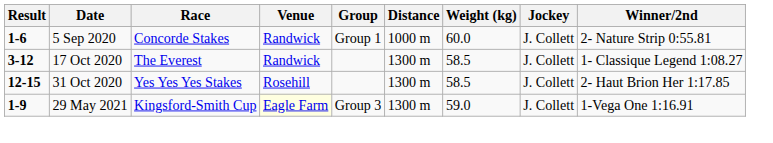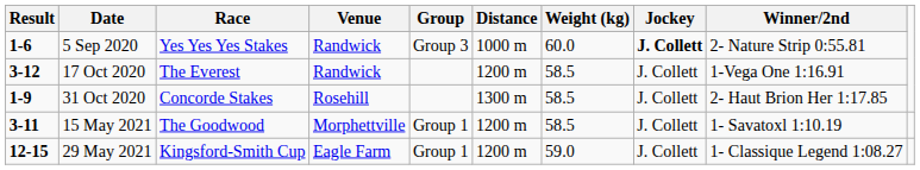 <table class="wikitable">
 <tr style="background:silver; color:black">
 <th>Result</th>
 <th>Date</th>
 <th>Race</th>
 <th>Venue</th>
 <th>Group</th>
 <th>Distance</th>
 <th>Weight (kg)</th>
 <th>Jockey</th>
 <th>Winner/2nd</th>
 </tr>
 <tr>
 <td><strong>1-6</strong></td>
 <td>5 Sep 2020</td>
-<td><a href='#'>Concorde Stakes</a></td>
+<td><a href='#'>Yes Yes Yes Stakes</a></td>
 <td><a href='#'>Randwick</a></td>
-<td>Group 1</td>
+<td>Group 3</td>
 <td>1000 m</td>
 <td>60.0</td>
-<td>J. Collett</td>
+<td><strong>J. Collett</strong></td>
 <td>2- Nature Strip 0:55.81</td>
 </tr>
 <tr>
 <td><strong>3-12</strong></td>
 <td>17 Oct 2020</td>
 <td><a href='#'>The Everest</a></td>
 <td><a href='#'>Randwick</a></td>
 <td></td>
-<td>1300 m</td>
+<td>1200 m</td>
 <td>58.5</td>
 <td>J. Collett</td>
-<td>1- Classique Legend 1:08.27</td>
+<td>1-Vega One 1:16.91</td>
 </tr>
 <tr>
-<td><strong>12-15</strong></td>
+<td><strong>1-9</strong></td>
 <td>31 Oct 2020</td>
-<td><a href='#'>Yes Yes Yes Stakes</a></td>
+<td><a href='#'>Concorde Stakes</a></td>
 <td><a href='#'>Rosehill</a></td>
 <td></td>
 <td>1300 m</td>
 <td>58.5</td>
 <td>J. Collett</td>
 <td>2- Haut Brion Her 1:17.85</td>
 </tr>
 <tr>
-<td><strong>1-9</strong></td>
+<td><strong>3-11</strong></td>
+<td>15 May 2021</td>
+<td><a href='#'>The Goodwood</a></td>
+<td><a href='#'>Morphettville</a></td>
+<td>Group 1</td>
+<td>1200 m</td>
+<td>58.5</td>
+<td>J. Collett</td>
+<td>1- Savatoxl 1:10.19</td>
+<td></td>
+</tr>
+<tr>
+<td><strong>12-15</strong></td>
 <td>29 May 2021</td>
 <td><a href='#'>Kingsford-Smith Cup</a></td>
-<td style="background: lightyellow;"><a href='#'>Eagle Farm</a></td>
-<td>Group 3</td>
-<td>1300 m</td>
+<td><a href='#'>Eagle Farm</a></td>
+<td>Group 1</td>
+<td>1200 m</td>
 <td>59.0</td>
 <td>J. Collett</td>
-<td>1-Vega One 1:16.91</td>
+<td>1- Classique Legend 1:08.27</td>
 </tr>
 </table>
